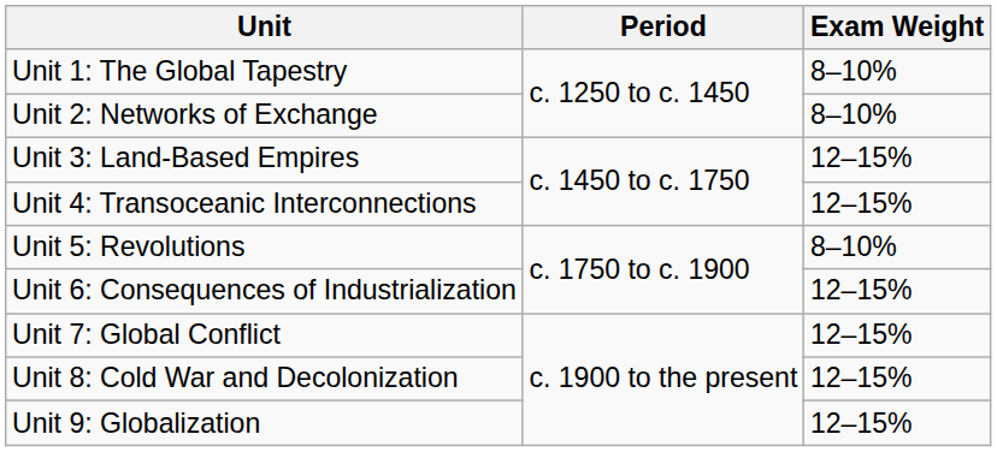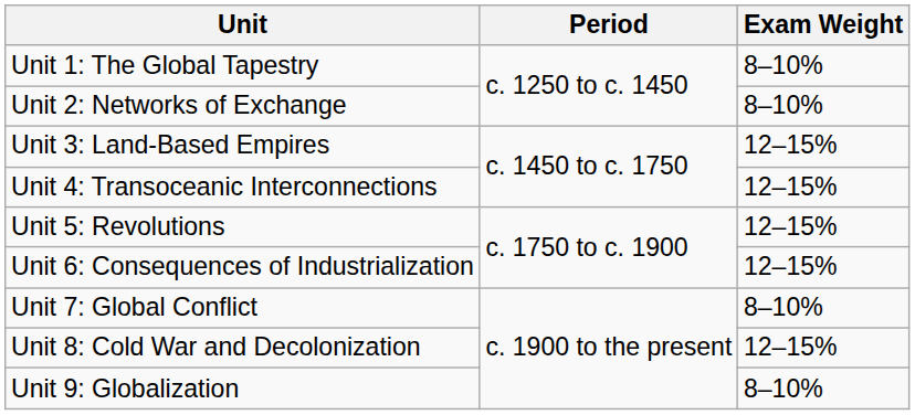 <table class="wikitable">
 <tr>
 <th>Unit</th>
 <th>Period</th>
 <th>Exam Weight</th>
 </tr>
 <tr>
 <td>Unit 1: The Global Tapestry</td>
 <td rowspan="2">c. 1250 to c. 1450</td>
 <td>8–10%</td>
 </tr>
 <tr>
 <td>Unit 2: Networks of Exchange</td>
 <td>8–10%</td>
 </tr>
 <tr>
 <td>Unit 3: Land-Based Empires</td>
 <td rowspan="2">c. 1450 to c. 1750</td>
 <td>12–15%</td>
 </tr>
 <tr>
 <td>Unit 4: Transoceanic Interconnections</td>
 <td>12–15%</td>
 </tr>
 <tr>
 <td>Unit 5: Revolutions</td>
 <td rowspan="2">c. 1750 to c. 1900</td>
-<td>8–10%</td>
+<td>12–15%</td>
 </tr>
 <tr>
 <td>Unit 6: Consequences of Industrialization</td>
 <td>12–15%</td>
 </tr>
 <tr>
 <td>Unit 7: Global Conflict</td>
 <td rowspan="3">c. 1900 to the present</td>
-<td>12–15%</td>
+<td>8–10%</td>
 </tr>
 <tr>
 <td>Unit 8: Cold War and Decolonization</td>
 <td>12–15%</td>
 </tr>
 <tr>
 <td>Unit 9: Globalization</td>
-<td>12–15%</td>
+<td>8–10%</td>
 </tr>
 </table>
